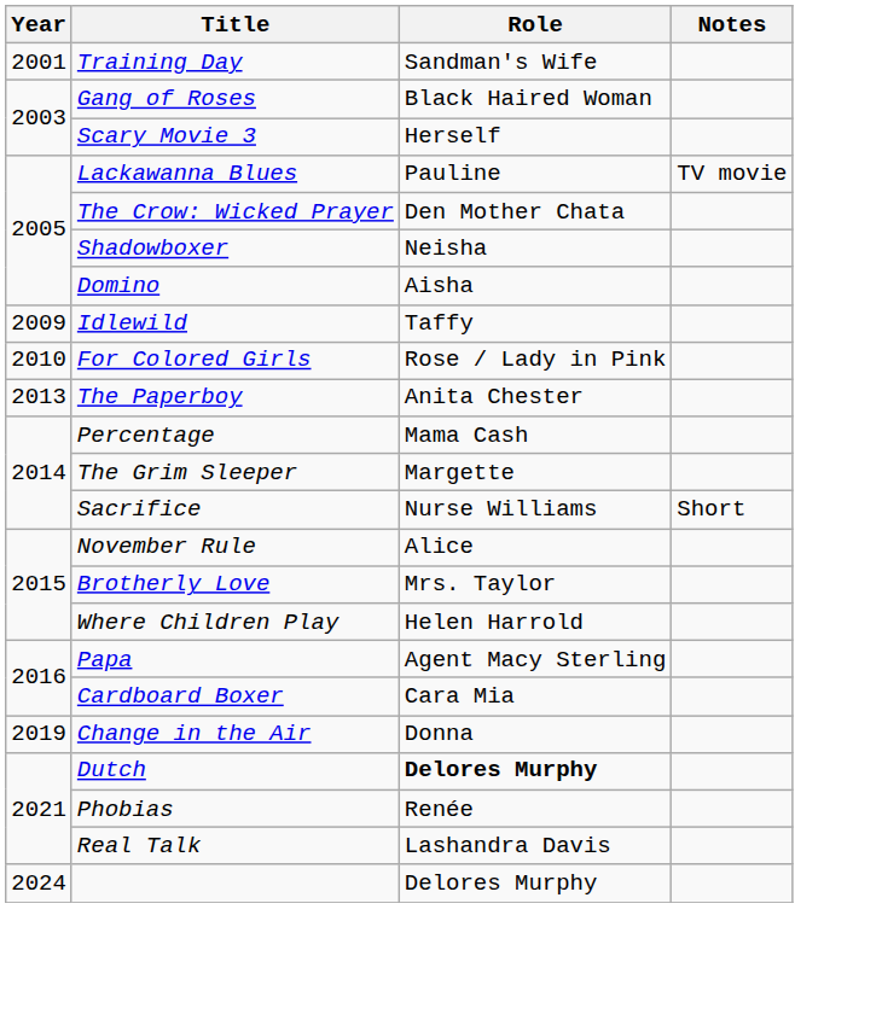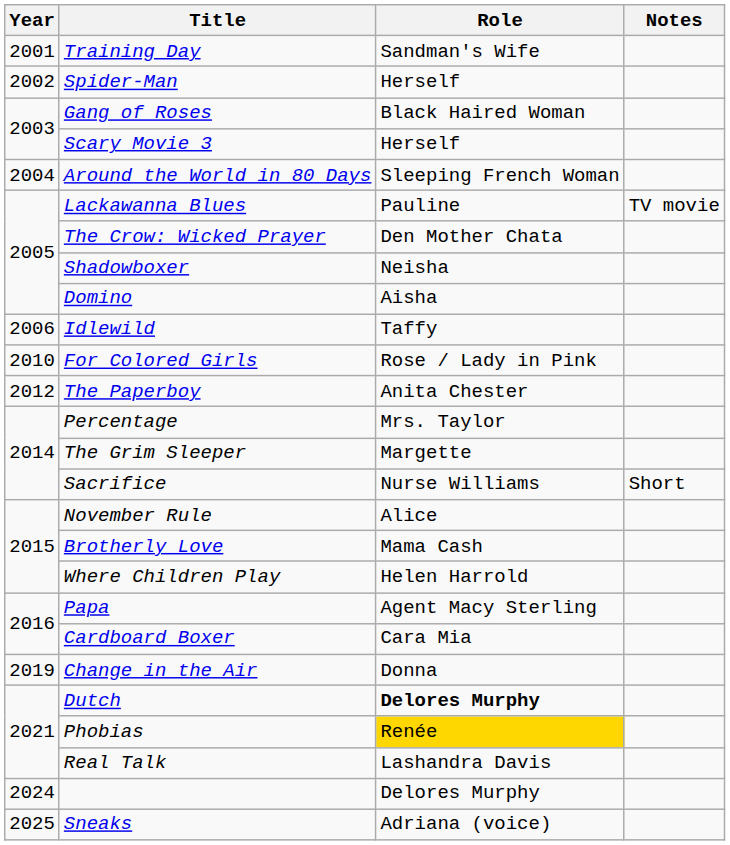 <table class="wikitable sortable">
 <tr>
 <th>Year</th>
 <th>Title</th>
 <th>Role</th>
 <th>Notes</th>
 </tr>
 <tr>
 <td>2001</td>
 <td><em><a href='#'>Training Day</a></em></td>
 <td>Sandman's Wife</td>
 <td></td>
 </tr>
 <tr>
+<td>2002</td>
+<td><em><a href='#'>Spider-Man</a></em></td>
+<td>Herself</td>
+<td></td>
+</tr>
+<tr>
 <td rowspan=2>2003</td>
 <td><em><a href='#'>Gang of Roses</a></em></td>
 <td>Black Haired Woman</td>
 <td></td>
 </tr>
 <tr>
 <td><em><a href='#'>Scary Movie 3</a></em></td>
 <td>Herself</td>
+<td></td>
+</tr>
+<tr>
+<td>2004</td>
+<td><em><a href='#'>Around the World in 80 Days</a></em></td>
+<td>Sleeping French Woman</td>
 <td></td>
 </tr>
 <tr>
 <td rowspan=4>2005</td>
 <td><em><a href='#'>Lackawanna Blues</a></em></td>
 <td>Pauline</td>
 <td>TV movie</td>
 </tr>
 <tr>
 <td><em><a href='#'>The Crow: Wicked Prayer</a></em></td>
 <td>Den Mother Chata</td>
 <td></td>
 </tr>
 <tr>
 <td><em><a href='#'>Shadowboxer</a></em></td>
 <td>Neisha</td>
 <td></td>
 </tr>
 <tr>
 <td><em><a href='#'>Domino</a></em></td>
 <td>Aisha</td>
 <td></td>
 </tr>
 <tr>
-<td>2009</td>
+<td>2006</td>
 <td><em><a href='#'>Idlewild</a></em></td>
 <td>Taffy</td>
 <td></td>
 </tr>
 <tr>
 <td>2010</td>
 <td><em><a href='#'>For Colored Girls</a></em></td>
 <td>Rose / Lady in Pink</td>
 <td></td>
 </tr>
 <tr>
-<td>2013</td>
+<td>2012</td>
 <td><em><a href='#'>The Paperboy</a></em></td>
 <td>Anita Chester</td>
 <td></td>
 </tr>
 <tr>
 <td rowspan=3>2014</td>
 <td><em>Percentage</em></td>
-<td>Mama Cash</td>
+<td>Mrs. Taylor</td>
 <td></td>
 </tr>
 <tr>
 <td><em>The Grim Sleeper</em></td>
 <td>Margette</td>
 <td></td>
 </tr>
 <tr>
 <td><em>Sacrifice</em></td>
 <td>Nurse Williams</td>
 <td>Short</td>
 </tr>
 <tr>
 <td rowspan=3>2015</td>
 <td><em>November Rule</em></td>
 <td>Alice</td>
 <td></td>
 </tr>
 <tr>
 <td><em><a href='#'>Brotherly Love</a></em></td>
-<td>Mrs. Taylor</td>
+<td>Mama Cash</td>
 <td></td>
 </tr>
 <tr>
 <td><em>Where Children Play</em></td>
 <td>Helen Harrold</td>
 <td></td>
 </tr>
 <tr>
 <td rowspan=2>2016</td>
 <td><em><a href='#'>Papa</a></em></td>
 <td>Agent Macy Sterling</td>
 <td></td>
 </tr>
 <tr>
 <td><em><a href='#'>Cardboard Boxer</a></em></td>
 <td>Cara Mia</td>
 <td></td>
 </tr>
 <tr>
 <td>2019</td>
 <td><em><a href='#'>Change in the Air</a></em></td>
 <td>Donna</td>
 <td></td>
 </tr>
 <tr>
 <td rowspan="3">2021</td>
 <td><em><a href='#'>Dutch</a></em></td>
 <td><strong>Delores Murphy</strong></td>
 <td></td>
 </tr>
 <tr>
 <td><em>Phobias</em></td>
-<td>Renée</td>
+<td style="background: gold;">Renée</td>
 <td></td>
 </tr>
 <tr>
 <td><em>Real Talk</em></td>
 <td>Lashandra Davis</td>
 <td></td>
 </tr>
 <tr>
 <td rowspan="1">2024</td>
 <td><em></em></td>
 <td>Delores Murphy</td>
 <td></td>
 </tr>
+<tr>
+<td>2025</td>
+<td><em><a href='#'>Sneaks</a></em></td>
+<td>Adriana (voice)</td>
+<td></td>
+</tr>
 </table>
